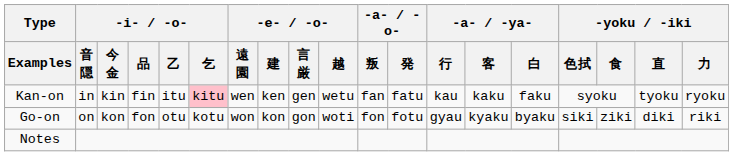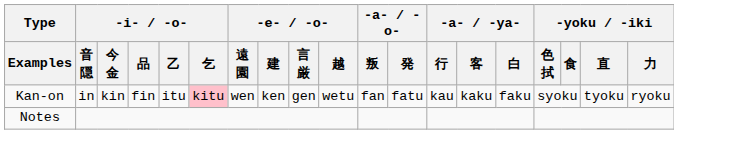 <table class="wikitable" style="text-align:center;">
 <tr>
 <th>Type</th>
 <th colspan="5">-i- / -o-</th>
 <th colspan="4">-e- / -o-</th>
 <th colspan="2">-a- / -o-</th>
 <th colspan="3">-a- / -ya-</th>
 <th colspan="4">-yoku / -iki</th>
 </tr>
 <tr>
 <th>Examples</th>
 <th>音隠</th>
 <th>今金</th>
 <th>品</th>
 <th>乙</th>
 <th>乞</th>
 <th>遠園</th>
 <th>建</th>
 <th>言厳</th>
 <th>越</th>
 <th>叛</th>
 <th>発</th>
 <th>行</th>
 <th>客</th>
 <th>白</th>
 <th>色拭</th>
 <th>食</th>
 <th>直</th>
 <th>力</th>
 </tr>
 <tr>
 <td>Kan-on</td>
 <td>in</td>
 <td>kin</td>
 <td>fin</td>
 <td>itu</td>
 <td style="background: pink;">kitu</td>
 <td>wen</td>
 <td>ken</td>
 <td>gen</td>
 <td>wetu</td>
 <td>fan</td>
 <td>fatu</td>
 <td>kau</td>
 <td>kaku</td>
 <td>faku</td>
 <td colspan="2">syoku</td>
 <td>tyoku</td>
 <td>ryoku</td>
 </tr>
 <tr>
-<td>Go-on</td>
-<td>on</td>
-<td>kon</td>
-<td>fon</td>
-<td>otu</td>
-<td>kotu</td>
-<td>won</td>
-<td>kon</td>
-<td>gon</td>
-<td>woti</td>
-<td>fon</td>
-<td>fotu</td>
-<td>gyau</td>
-<td>kyaku</td>
-<td>byaku</td>
-<td>siki</td>
-<td>ziki</td>
-<td>diki</td>
-<td>riki</td>
-</tr>
-<tr>
 <td>Notes</td>
 <td colspan="9"><small></small></td>
 <td colspan="2"><small></small></td>
 <td colspan="3"><small></small></td>
 <td colspan="4"><small></small></td>
 </tr>
 </table>
